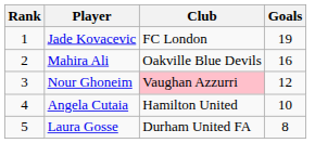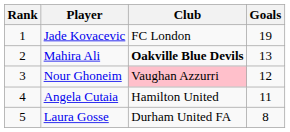 <table class="wikitable">
 <tr>
 <th>Rank</th>
 <th>Player</th>
 <th>Club</th>
 <th>Goals</th>
 </tr>
 <tr>
 <td align=center>1</td>
 <td><a href='#'>Jade Kovacevic</a></td>
 <td>FC London</td>
 <td align=center>19</td>
 </tr>
 <tr>
 <td align=center>2</td>
 <td><a href='#'>Mahira Ali</a></td>
-<td>Oakville Blue Devils</td>
-<td align=center>16</td>
+<td><strong>Oakville Blue Devils</strong></td>
+<td align=center>13</td>
 </tr>
 <tr>
 <td align=center>3</td>
 <td><a href='#'>Nour Ghoneim</a></td>
 <td style="background: pink;">Vaughan Azzurri</td>
 <td align=center>12</td>
 </tr>
 <tr>
 <td align=center>4</td>
 <td><a href='#'>Angela Cutaia</a></td>
 <td>Hamilton United</td>
-<td align=center>10</td>
+<td align=center>11</td>
 </tr>
 <tr>
 <td align=center rowspan=2>5</td>
 <td><a href='#'>Laura Gosse</a></td>
 <td>Durham United FA</td>
 <td align=center>8</td>
 </tr>
 </table>
